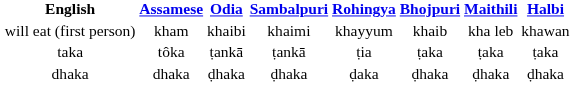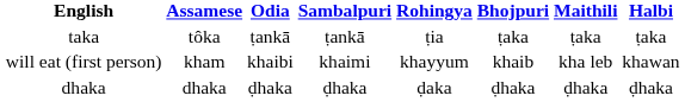 <table = "wikitable" style="text-align:center;" align="center">
 <tr>
 <th>English</th>
 <th><a href='#'>Assamese</a></th>
 <th><a href='#'>Odia</a></th>
 <th><a href='#'>Sambalpuri</a></th>
 <th><a href='#'>Rohingya</a></th>
 <th><a href='#'>Bhojpuri</a></th>
 <th><a href='#'>Maithili</a></th>
 <th><a href='#'> Halbi</a></th>
 </tr>
 <tr>
+<td>taka</td>
+<td>tôka</td>
+<td>ṭankā</td>
+<td>ṭankā</td>
+<td>ṭia</td>
+<td>ṭaka</td>
+<td>ṭaka</td>
+<td>ṭaka</td>
+</tr>
+<tr>
 <td>will eat (first person)</td>
 <td>kham</td>
 <td>khaibi</td>
 <td>khaimi</td>
 <td>khayyum</td>
 <td>khaib</td>
 <td>kha leb</td>
 <td>khawan</td>
-</tr>
-<tr>
-<td>taka</td>
-<td>tôka</td>
-<td>ṭankā</td>
-<td>ṭankā</td>
-<td>ṭia</td>
-<td>ṭaka</td>
-<td>ṭaka</td>
-<td>ṭaka</td>
 </tr>
 <tr>
 <td>dhaka</td>
 <td>dhaka</td>
 <td>ḍhaka</td>
 <td>ḍhaka</td>
 <td>ḍaka</td>
 <td>ḍhaka</td>
 <td>ḍhaka</td>
 <td>ḍhaka</td>
 </tr>
 <tr>
 </tr>
 </table>
